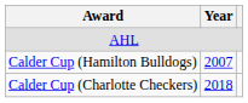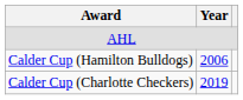 <table class="wikitable">
 <tr>
 <th>Award</th>
 <th>Year</th>
 <th></th>
 </tr>
 <tr ALIGN="center" bgcolor="#e0e0e0">
 <td colspan="3"><a href='#'>AHL</a></td>
 </tr>
 <tr>
 <td><a href='#'>Calder Cup</a> (Hamilton Bulldogs)</td>
-<td><a href='#'>2007</a></td>
+<td><a href='#'>2006</a></td>
 <td></td>
 </tr>
 <tr>
 <td><a href='#'>Calder Cup</a> (Charlotte Checkers)</td>
-<td><a href='#'>2018</a></td>
+<td><a href='#'>2019</a></td>
 <td></td>
 </tr>
 </table>
